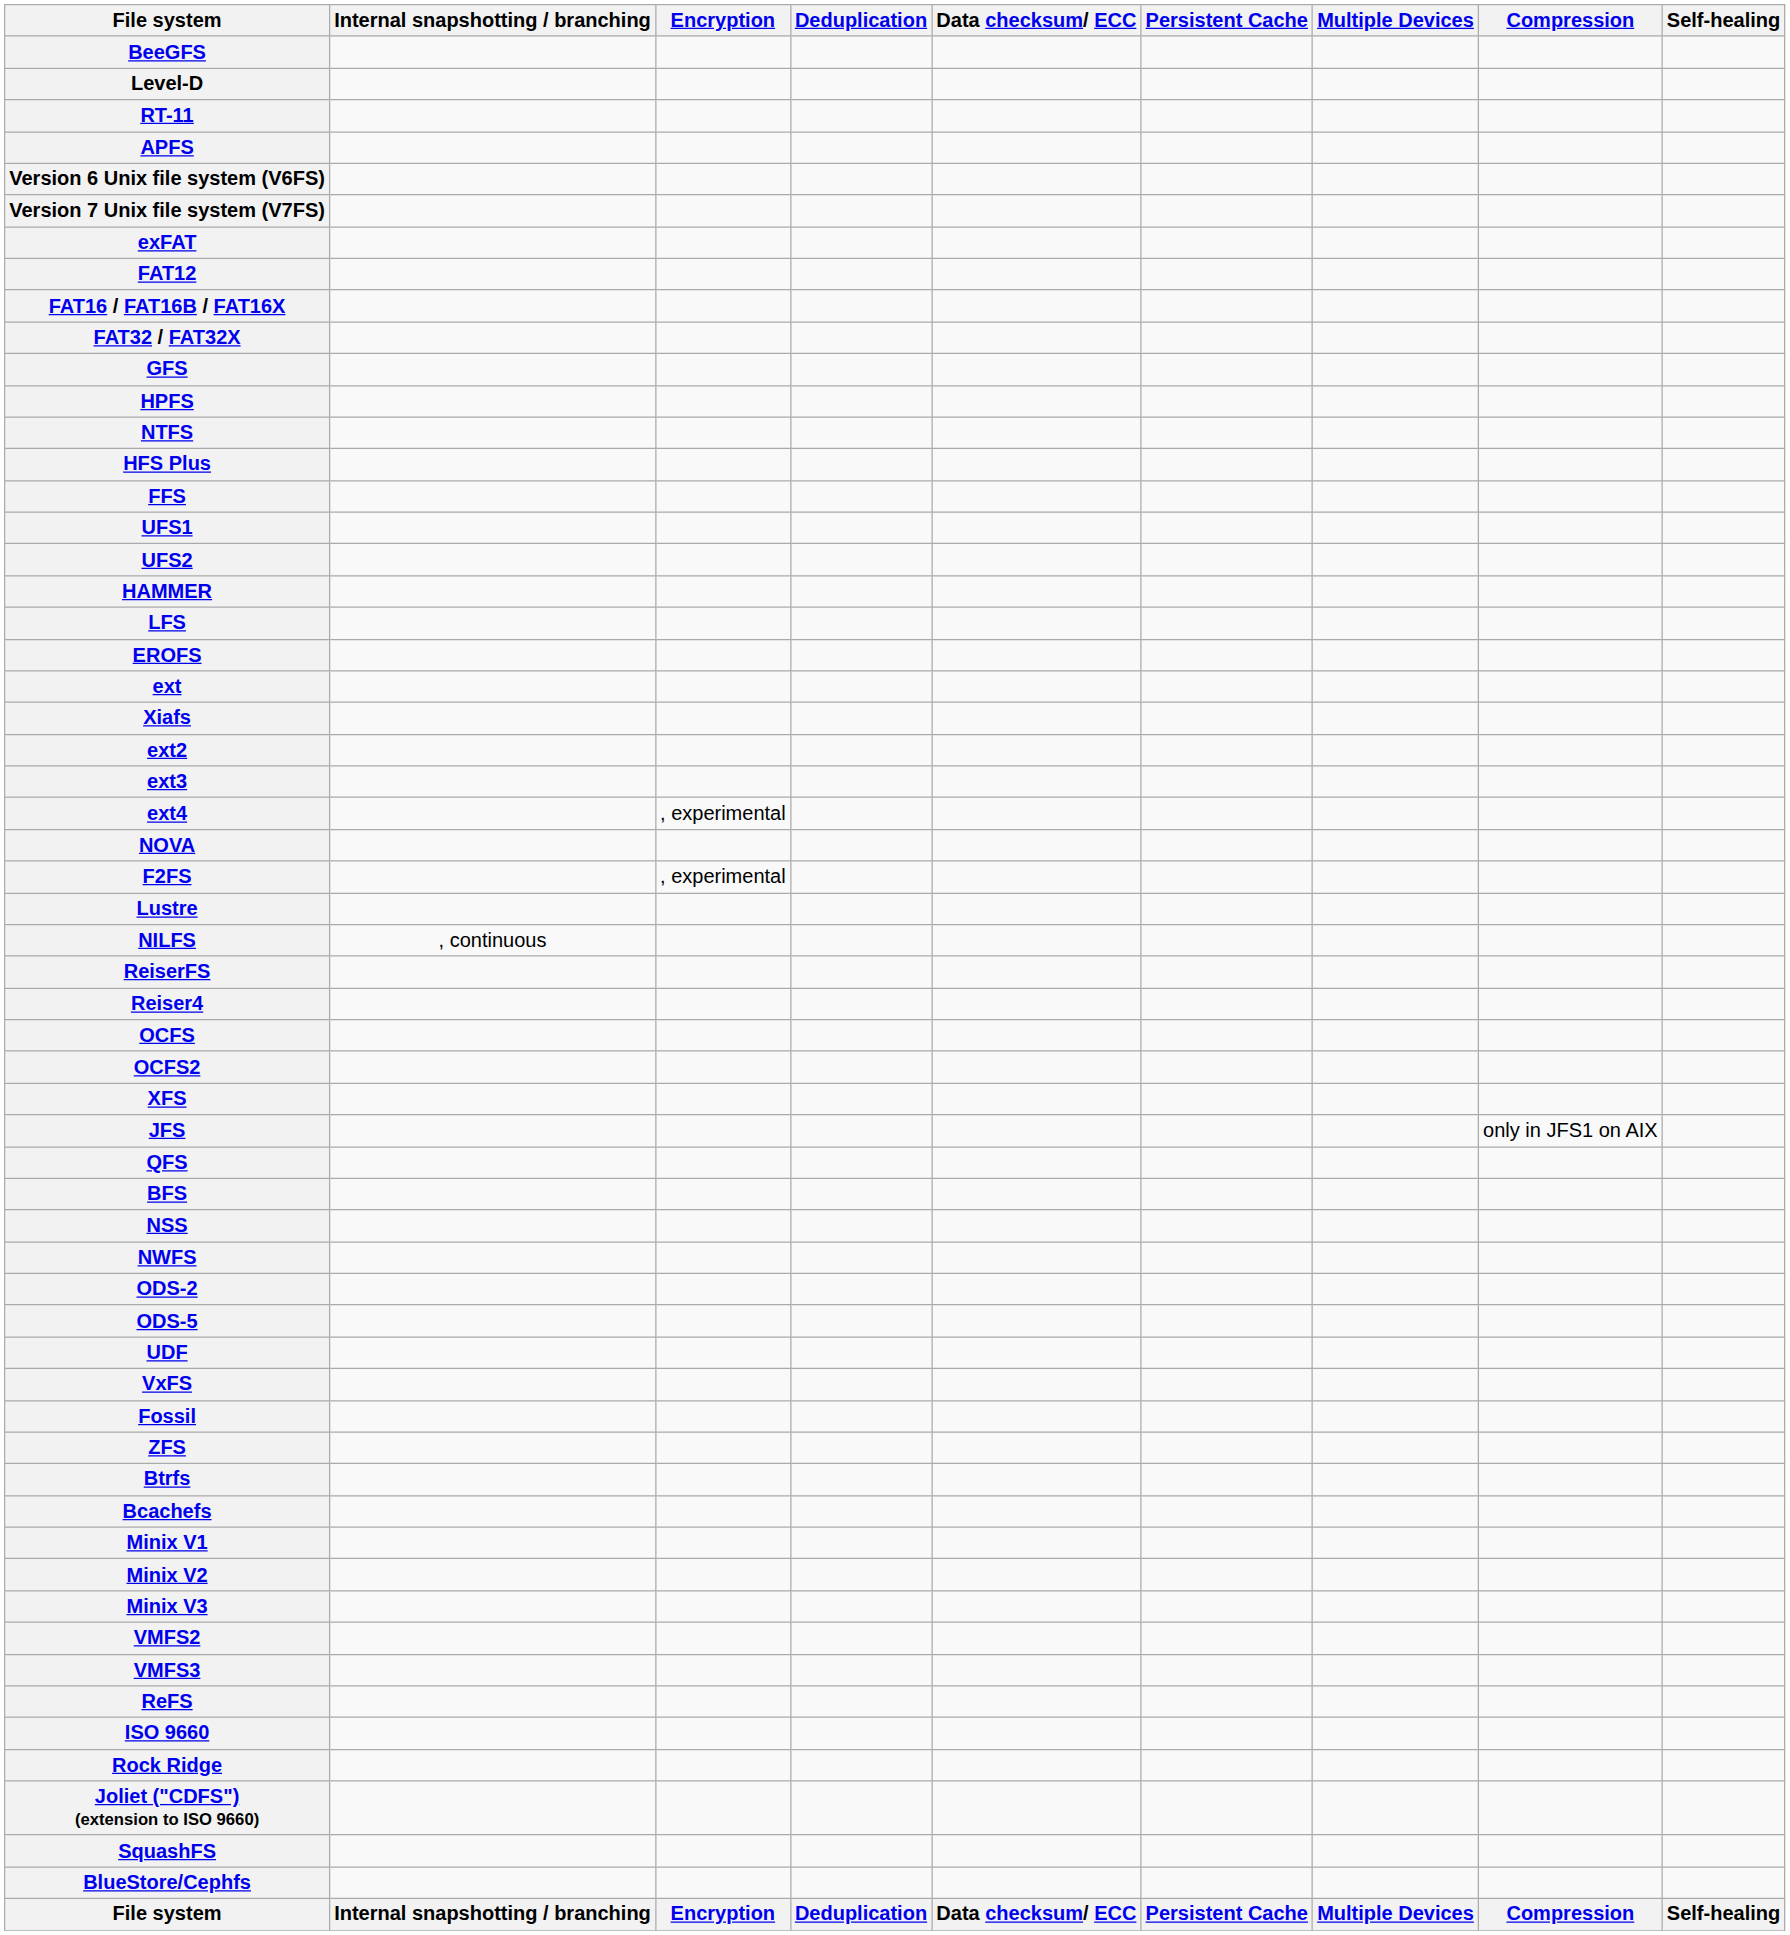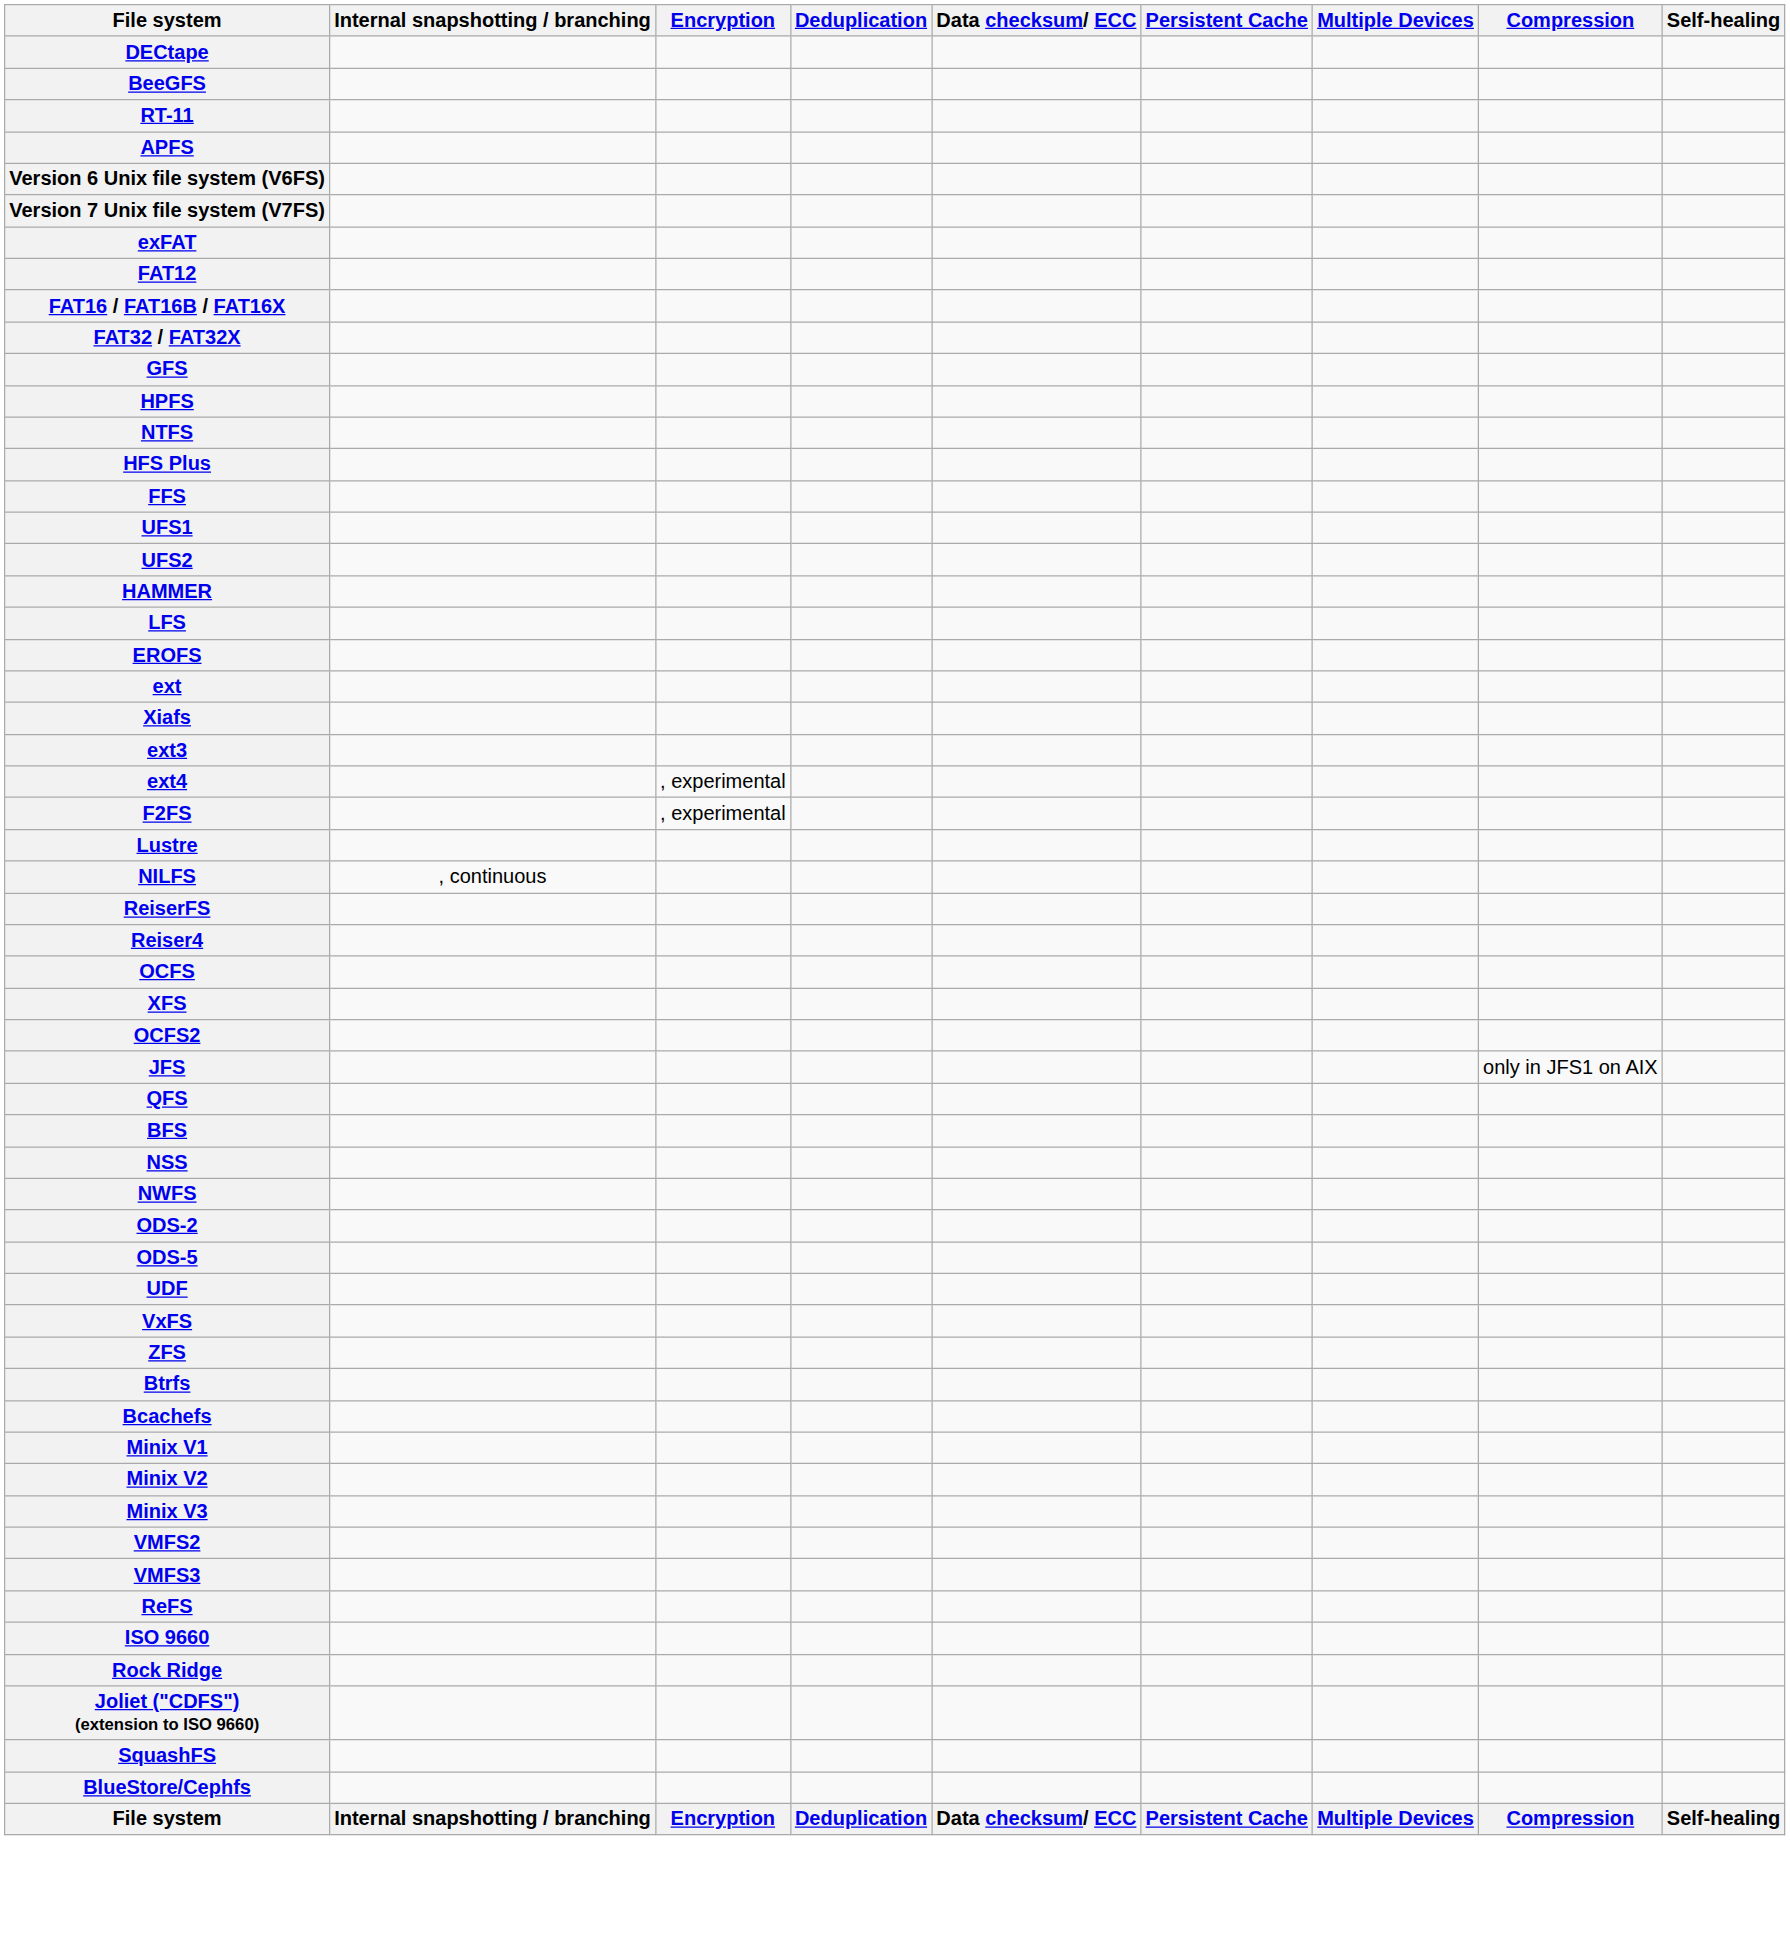 <table class="wikitable sortable sticky-header" style="width: auto; text-align: center; table-layout: fixed; margin: 0;">
 <tr>
 <th>File system</th>
 <th>Internal snapshotting / branching</th>
 <th><a href='#'>Encryption</a></th>
 <th><a href='#'>Deduplication</a></th>
 <th>Data <a href='#'>checksum</a>/ <a href='#'>ECC</a></th>
 <th><a href='#'>Persistent Cache</a></th>
 <th><a href='#'>Multiple Devices</a></th>
 <th><a href='#'>Compression</a></th>
 <th>Self-healing</th>
 </tr>
 <tr>
-<th><a href='#'>BeeGFS</a></th>
+<th><a href='#'>DECtape</a></th>
 <td></td>
 <td></td>
 <td></td>
 <td></td>
 <td></td>
 <td></td>
 <td></td>
 <td></td>
 </tr>
 <tr>
-<th>Level-D</th>
+<th><a href='#'>BeeGFS</a></th>
 <td></td>
 <td></td>
 <td></td>
 <td></td>
 <td></td>
 <td></td>
 <td></td>
 <td></td>
 </tr>
 <tr>
 <th><a href='#'>RT-11</a></th>
 <td></td>
 <td></td>
 <td></td>
 <td></td>
 <td></td>
 <td></td>
 <td></td>
 <td></td>
 </tr>
 <tr>
 <th><a href='#'>APFS</a></th>
 <td></td>
 <td></td>
 <td> </td>
 <td></td>
 <td></td>
 <td></td>
 <td></td>
 <td></td>
 </tr>
 <tr>
 <th>Version 6 Unix file system (V6FS)</th>
 <td></td>
 <td></td>
 <td></td>
 <td></td>
 <td></td>
 <td></td>
 <td></td>
 <td></td>
 </tr>
 <tr>
 <th>Version 7 Unix file system (V7FS)</th>
 <td></td>
 <td></td>
 <td></td>
 <td></td>
 <td></td>
 <td></td>
 <td></td>
 <td></td>
 </tr>
 <tr>
 <th><a href='#'>exFAT</a></th>
 <td></td>
 <td></td>
 <td></td>
 <td></td>
 <td></td>
 <td></td>
 <td></td>
 <td></td>
 </tr>
 <tr>
 <th><a href='#'>FAT12</a></th>
 <td></td>
 <td></td>
 <td></td>
 <td></td>
 <td></td>
 <td></td>
 <td></td>
 <td></td>
 </tr>
 <tr>
 <th><a href='#'>FAT16</a> / <a href='#'>FAT16B</a> / <a href='#'>FAT16X</a></th>
 <td></td>
 <td></td>
 <td></td>
 <td></td>
 <td></td>
 <td></td>
 <td></td>
 <td></td>
 </tr>
 <tr>
 <th><a href='#'>FAT32</a> / <a href='#'>FAT32X</a></th>
 <td></td>
 <td></td>
 <td></td>
 <td></td>
 <td></td>
 <td></td>
 <td></td>
 <td></td>
 </tr>
 <tr>
 <th><a href='#'>GFS</a></th>
 <td></td>
 <td></td>
 <td></td>
 <td></td>
 <td></td>
 <td></td>
 <td></td>
 <td></td>
 </tr>
 <tr>
 <th><a href='#'>HPFS</a></th>
 <td></td>
 <td></td>
 <td></td>
 <td></td>
 <td></td>
 <td></td>
 <td></td>
 <td></td>
 </tr>
 <tr>
 <th><a href='#'>NTFS</a></th>
 <td></td>
 <td></td>
 <td></td>
 <td></td>
 <td></td>
 <td></td>
 <td></td>
 <td></td>
 </tr>
 <tr>
 <th><a href='#'>HFS Plus</a></th>
 <td></td>
 <td></td>
 <td></td>
 <td></td>
 <td></td>
 <td></td>
 <td></td>
 <td></td>
 </tr>
 <tr>
 <th><a href='#'>FFS</a></th>
 <td></td>
 <td></td>
 <td></td>
 <td></td>
 <td></td>
 <td></td>
 <td></td>
 <td></td>
 </tr>
 <tr>
 <th><a href='#'>UFS1</a></th>
 <td></td>
 <td></td>
 <td></td>
 <td></td>
 <td></td>
 <td></td>
 <td></td>
 <td></td>
 </tr>
 <tr>
 <th><a href='#'>UFS2</a></th>
 <td></td>
 <td></td>
 <td></td>
 <td></td>
 <td></td>
 <td></td>
 <td></td>
 <td></td>
 </tr>
 <tr>
 <th><a href='#'>HAMMER</a></th>
 <td></td>
 <td></td>
 <td></td>
 <td></td>
 <td></td>
 <td></td>
 <td></td>
 <td></td>
 </tr>
 <tr>
 <th><a href='#'>LFS</a></th>
 <td></td>
 <td></td>
 <td></td>
 <td></td>
 <td></td>
 <td></td>
 <td></td>
 <td></td>
 </tr>
 <tr>
 <th><a href='#'>EROFS</a></th>
 <td></td>
 <td></td>
 <td></td>
 <td></td>
 <td></td>
 <td></td>
 <td></td>
 <td></td>
 </tr>
 <tr>
 <th><a href='#'>ext</a></th>
 <td></td>
 <td></td>
 <td></td>
 <td></td>
 <td></td>
 <td></td>
 <td></td>
 <td></td>
 </tr>
 <tr>
 <th><a href='#'>Xiafs</a></th>
 <td></td>
 <td></td>
 <td></td>
 <td></td>
 <td></td>
 <td></td>
 <td></td>
 <td></td>
 </tr>
 <tr>
-<th><a href='#'>ext2</a></th>
-<td></td>
-<td></td>
-<td></td>
-<td></td>
-<td></td>
-<td></td>
-<td></td>
-<td></td>
-</tr>
-<tr>
 <th><a href='#'>ext3</a></th>
 <td></td>
 <td></td>
 <td></td>
 <td></td>
 <td></td>
 <td></td>
 <td></td>
 <td></td>
 </tr>
 <tr>
 <th><a href='#'>ext4</a></th>
 <td></td>
 <td>, experimental </td>
-<td></td>
-<td></td>
-<td></td>
-<td></td>
-<td></td>
-<td></td>
-</tr>
-<tr>
-<th><a href='#'>NOVA</a></th>
-<td></td>
-<td></td>
 <td></td>
 <td></td>
 <td></td>
 <td></td>
 <td></td>
 <td></td>
 </tr>
 <tr>
 <th><a href='#'>F2FS</a></th>
 <td></td>
 <td>, experimental </td>
 <td></td>
 <td></td>
 <td></td>
 <td></td>
 <td></td>
 <td></td>
 </tr>
 <tr>
 <th><a href='#'>Lustre</a></th>
 <td></td>
 <td></td>
 <td></td>
 <td></td>
 <td></td>
 <td></td>
 <td></td>
 <td></td>
 </tr>
 <tr>
 <th><a href='#'>NILFS</a></th>
 <td>, continuous</td>
 <td></td>
 <td></td>
 <td></td>
 <td></td>
 <td></td>
 <td></td>
 <td></td>
 </tr>
 <tr>
 <th><a href='#'>ReiserFS</a></th>
 <td></td>
 <td></td>
 <td></td>
 <td></td>
 <td></td>
 <td></td>
 <td></td>
 <td></td>
 </tr>
 <tr>
 <th><a href='#'>Reiser4</a></th>
 <td></td>
 <td></td>
 <td></td>
 <td></td>
 <td></td>
 <td></td>
 <td></td>
 <td></td>
 </tr>
 <tr>
 <th><a href='#'>OCFS</a></th>
 <td></td>
 <td></td>
 <td></td>
 <td></td>
 <td></td>
 <td></td>
 <td></td>
 <td></td>
 </tr>
 <tr>
-<th><a href='#'>OCFS2</a></th>
+<th><a href='#'>XFS</a></th>
 <td></td>
 <td></td>
 <td></td>
 <td></td>
 <td></td>
 <td></td>
 <td></td>
 <td></td>
 </tr>
 <tr>
-<th><a href='#'>XFS</a></th>
+<th><a href='#'>OCFS2</a></th>
 <td></td>
 <td></td>
 <td></td>
 <td></td>
 <td></td>
 <td></td>
 <td></td>
 <td></td>
 </tr>
 <tr>
 <th><a href='#'>JFS</a></th>
 <td></td>
 <td></td>
 <td></td>
 <td></td>
 <td></td>
 <td></td>
 <td> only in JFS1 on AIX</td>
 <td></td>
 </tr>
 <tr>
 <th><a href='#'>QFS</a></th>
 <td></td>
 <td></td>
 <td></td>
 <td></td>
 <td></td>
 <td></td>
 <td></td>
 <td></td>
 </tr>
 <tr>
 <th><a href='#'>BFS</a></th>
 <td></td>
 <td></td>
 <td></td>
 <td></td>
 <td></td>
 <td></td>
 <td></td>
 <td></td>
 </tr>
 <tr>
 <th><a href='#'>NSS</a></th>
 <td></td>
 <td></td>
 <td></td>
 <td></td>
 <td></td>
 <td></td>
 <td></td>
 <td></td>
 </tr>
 <tr>
 <th><a href='#'>NWFS</a></th>
 <td></td>
 <td></td>
 <td></td>
 <td></td>
 <td></td>
 <td></td>
 <td></td>
 <td></td>
 </tr>
 <tr>
 <th><a href='#'>ODS-2</a></th>
 <td></td>
 <td></td>
 <td></td>
 <td></td>
 <td></td>
 <td></td>
 <td></td>
 <td></td>
 </tr>
 <tr>
 <th><a href='#'>ODS-5</a></th>
 <td></td>
 <td></td>
 <td></td>
 <td></td>
 <td></td>
 <td></td>
 <td></td>
 </tr>
 <tr>
 <th><a href='#'>UDF</a></th>
 <td></td>
 <td></td>
 <td></td>
 <td></td>
 <td></td>
 <td></td>
 <td></td>
 <td></td>
 </tr>
 <tr>
 <th><a href='#'>VxFS</a></th>
-<td></td>
-<td></td>
-<td></td>
-<td></td>
-<td></td>
-<td></td>
-<td></td>
-<td></td>
-</tr>
-<tr>
-<th><a href='#'>Fossil</a></th>
 <td></td>
 <td></td>
 <td></td>
 <td></td>
 <td></td>
 <td></td>
 <td></td>
 <td></td>
 </tr>
 <tr>
 <th><a href='#'>ZFS</a></th>
 <td></td>
 <td></td>
 <td></td>
 <td></td>
 <td></td>
 <td></td>
 <td></td>
 <td></td>
 </tr>
 <tr>
 <th><a href='#'>Btrfs</a></th>
 <td></td>
 <td></td>
 <td></td>
 <td></td>
 <td></td>
 <td></td>
 <td></td>
 <td></td>
 </tr>
 <tr>
 <th><a href='#'>Bcachefs</a></th>
 <td></td>
 <td></td>
 <td></td>
 <td></td>
 <td></td>
 <td></td>
 <td></td>
 <td></td>
 </tr>
 <tr>
 <th><a href='#'>Minix V1</a></th>
 <td></td>
 <td></td>
 <td></td>
 <td></td>
 <td></td>
 <td></td>
 <td></td>
 <td></td>
 </tr>
 <tr>
 <th><a href='#'>Minix V2</a></th>
 <td></td>
 <td></td>
 <td></td>
 <td></td>
 <td></td>
 <td></td>
 <td></td>
 <td></td>
 </tr>
 <tr>
 <th><a href='#'>Minix V3</a></th>
 <td></td>
 <td></td>
 <td></td>
 <td></td>
 <td></td>
 <td></td>
 <td></td>
 <td></td>
 </tr>
 <tr>
 <th><a href='#'>VMFS2</a></th>
 <td></td>
 <td></td>
 <td></td>
 <td></td>
 <td></td>
 <td></td>
 <td></td>
 <td></td>
 </tr>
 <tr>
 <th><a href='#'>VMFS3</a></th>
 <td></td>
 <td></td>
 <td></td>
 <td></td>
 <td></td>
 <td></td>
 <td></td>
 <td></td>
 </tr>
 <tr>
 <th><a href='#'>ReFS</a></th>
 <td></td>
 <td></td>
 <td></td>
 <td></td>
 <td></td>
 <td></td>
 <td></td>
 <td></td>
 </tr>
 <tr>
 <th><a href='#'>ISO 9660</a></th>
 <td></td>
 <td></td>
 <td></td>
 <td></td>
 <td></td>
 <td></td>
 <td></td>
 <td></td>
 </tr>
 <tr>
 <th><a href='#'>Rock Ridge</a></th>
 <td></td>
 <td></td>
 <td></td>
 <td></td>
 <td></td>
 <td></td>
 <td></td>
 <td></td>
 </tr>
 <tr>
 <th><a href='#'>Joliet ("CDFS")</a><br><small>(extension to ISO 9660)</small></th>
 <td></td>
 <td></td>
 <td></td>
 <td></td>
 <td></td>
 <td></td>
 <td></td>
 <td></td>
 </tr>
 <tr>
 <th><a href='#'>SquashFS</a></th>
 <td></td>
 <td></td>
 <td></td>
 <td></td>
 <td></td>
 <td></td>
 <td></td>
 <td></td>
 </tr>
 <tr>
 <th><a href='#'>BlueStore/Cephfs</a></th>
 <td></td>
 <td></td>
 <td></td>
 <td></td>
 <td></td>
 <td></td>
 <td></td>
 <td></td>
 </tr>
 <tr class="sortbottom">
 <th>File system</th>
 <th>Internal snapshotting / branching</th>
 <th><a href='#'>Encryption</a></th>
 <th><a href='#'>Deduplication</a></th>
 <th>Data <a href='#'>checksum</a>/ <a href='#'>ECC</a></th>
 <th><a href='#'>Persistent Cache</a></th>
 <th><a href='#'>Multiple Devices</a></th>
 <th><a href='#'>Compression</a></th>
 <th>Self-healing</th>
 </tr>
 </table>
